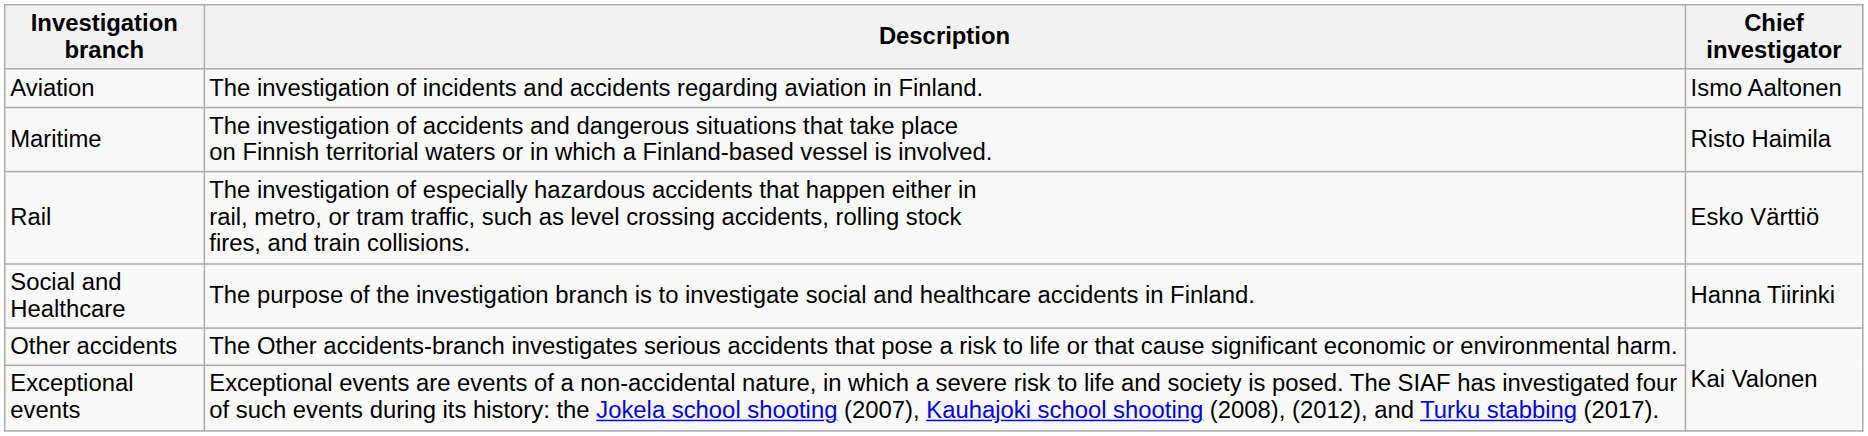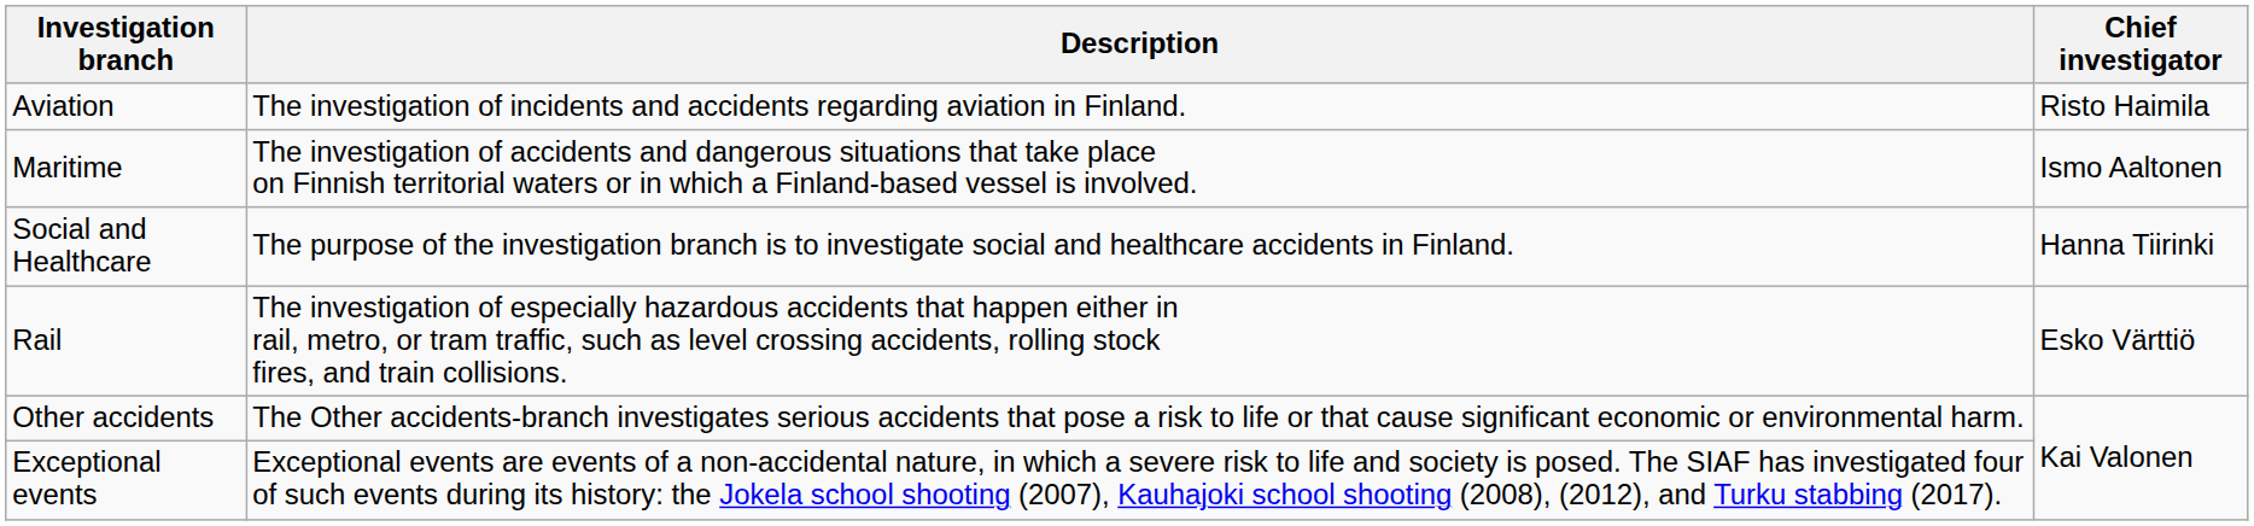 <table class="wikitable">
 <tr>
 <th>Investigation branch</th>
 <th>Description</th>
 <th>Chief investigator</th>
 </tr>
 <tr>
 <td>Aviation</td>
 <td>The investigation of incidents and accidents regarding aviation in Finland.</td>
-<td>Ismo Aaltonen</td>
+<td>Risto Haimila</td>
 </tr>
 <tr>
 <td>Maritime</td>
 <td>The investigation of accidents and dangerous situations that take place<br>on Finnish territorial waters or in which a Finland-based vessel is involved.</td>
-<td>Risto Haimila</td>
+<td>Ismo Aaltonen</td>
+</tr>
+<tr>
+<td>Social and Healthcare</td>
+<td>The purpose of the investigation branch is to investigate social and healthcare accidents in Finland.</td>
+<td>Hanna Tiirinki</td>
 </tr>
 <tr>
 <td>Rail</td>
 <td>The investigation of especially hazardous accidents that happen either in<br>rail, metro, or tram traffic, such as level crossing accidents, rolling stock<br>fires, and train collisions.</td>
 <td>Esko Värttiö</td>
-</tr>
-<tr>
-<td>Social and Healthcare</td>
-<td>The purpose of the investigation branch is to investigate social and healthcare accidents in Finland.</td>
-<td>Hanna Tiirinki</td>
 </tr>
 <tr>
 <td>Other accidents</td>
 <td>The Other accidents-branch investigates serious accidents that pose a risk to life or that cause significant economic or environmental harm.</td>
 <td rowspan="2">Kai Valonen</td>
 </tr>
 <tr>
 <td>Exceptional events</td>
 <td>Exceptional events are events of a non-accidental nature, in which a severe risk to life and society is posed. The SIAF has investigated four of such events during its history: the <a href='#'>Jokela school shooting</a> (2007), <a href='#'>Kauhajoki school shooting</a> (2008),  (2012), and <a href='#'>Turku stabbing</a> (2017).</td>
 </tr>
 </table>
